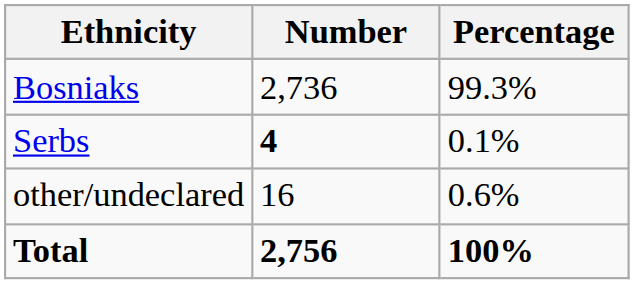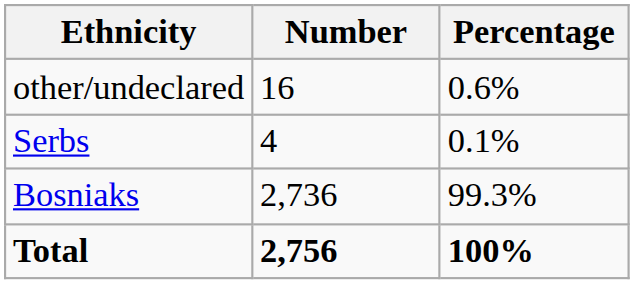 <table class="wikitable">
 <tr>
 <th width="100px">Ethnicity</th>
 <th width="80px">Number</th>
 <th width="80px">Percentage</th>
 </tr>
 <tr>
+<td>other/undeclared</td>
+<td>16</td>
+<td>0.6%</td>
+</tr>
+<tr>
+<td><a href='#'>Serbs</a></td>
+<td>4</td>
+<td>0.1%</td>
+</tr>
+<tr>
 <td><a href='#'>Bosniaks</a></td>
 <td>2,736</td>
 <td>99.3%</td>
-</tr>
-<tr>
-<td><a href='#'>Serbs</a></td>
-<td><strong>4</strong></td>
-<td>0.1%</td>
-</tr>
-<tr>
-<td>other/undeclared</td>
-<td>16</td>
-<td>0.6%</td>
 </tr>
 <tr>
 <td><strong>Total</strong></td>
 <td><strong>2,756</strong></td>
 <td><strong>100%</strong></td>
 </tr>
 </table>
